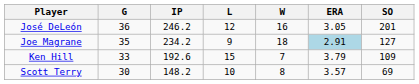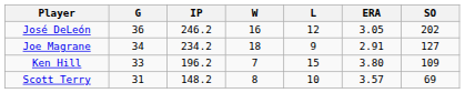 <table class="wikitable sortable">
 <tr>
 <th bgcolor="#DDDDFF" width="16%">Player</th>
 <th bgcolor="#DDDDFF" width="9%">G</th>
 <th bgcolor="#DDDDFF" width="9%">IP</th>
+<th bgcolor="#DDDDFF" width="9%">W</th>
 <th bgcolor="#DDDDFF" width="9%">L</th>
-<th bgcolor="#DDDDFF" width="9%">W</th>
 <th bgcolor="#DDDDFF" width="9%">ERA</th>
 <th bgcolor="#DDDDFF" width="9%">SO</th>
 </tr>
 <tr align="center">
 <td><a href='#'>José DeLeón</a></td>
 <td>36</td>
 <td>246.2</td>
+<td>16</td>
 <td>12</td>
-<td>16</td>
 <td>3.05</td>
-<td>201</td>
+<td>202</td>
 </tr>
 <tr align="center">
 <td><a href='#'>Joe Magrane</a></td>
-<td>35</td>
+<td>34</td>
 <td>234.2</td>
+<td>18</td>
 <td>9</td>
-<td>18</td>
-<td style="background: lightblue;">2.91</td>
+<td>2.91</td>
 <td>127</td>
 </tr>
 <tr align="center">
 <td><a href='#'>Ken Hill</a></td>
 <td>33</td>
-<td>192.6</td>
+<td>196.2</td>
+<td>7</td>
 <td>15</td>
-<td>7</td>
-<td>3.79</td>
+<td>3.80</td>
 <td>109</td>
 </tr>
 <tr align="center">
 <td><a href='#'>Scott Terry</a></td>
-<td>30</td>
+<td>31</td>
 <td>148.2</td>
+<td>8</td>
 <td>10</td>
-<td>8</td>
 <td>3.57</td>
 <td>69</td>
 </tr>
 </table>
